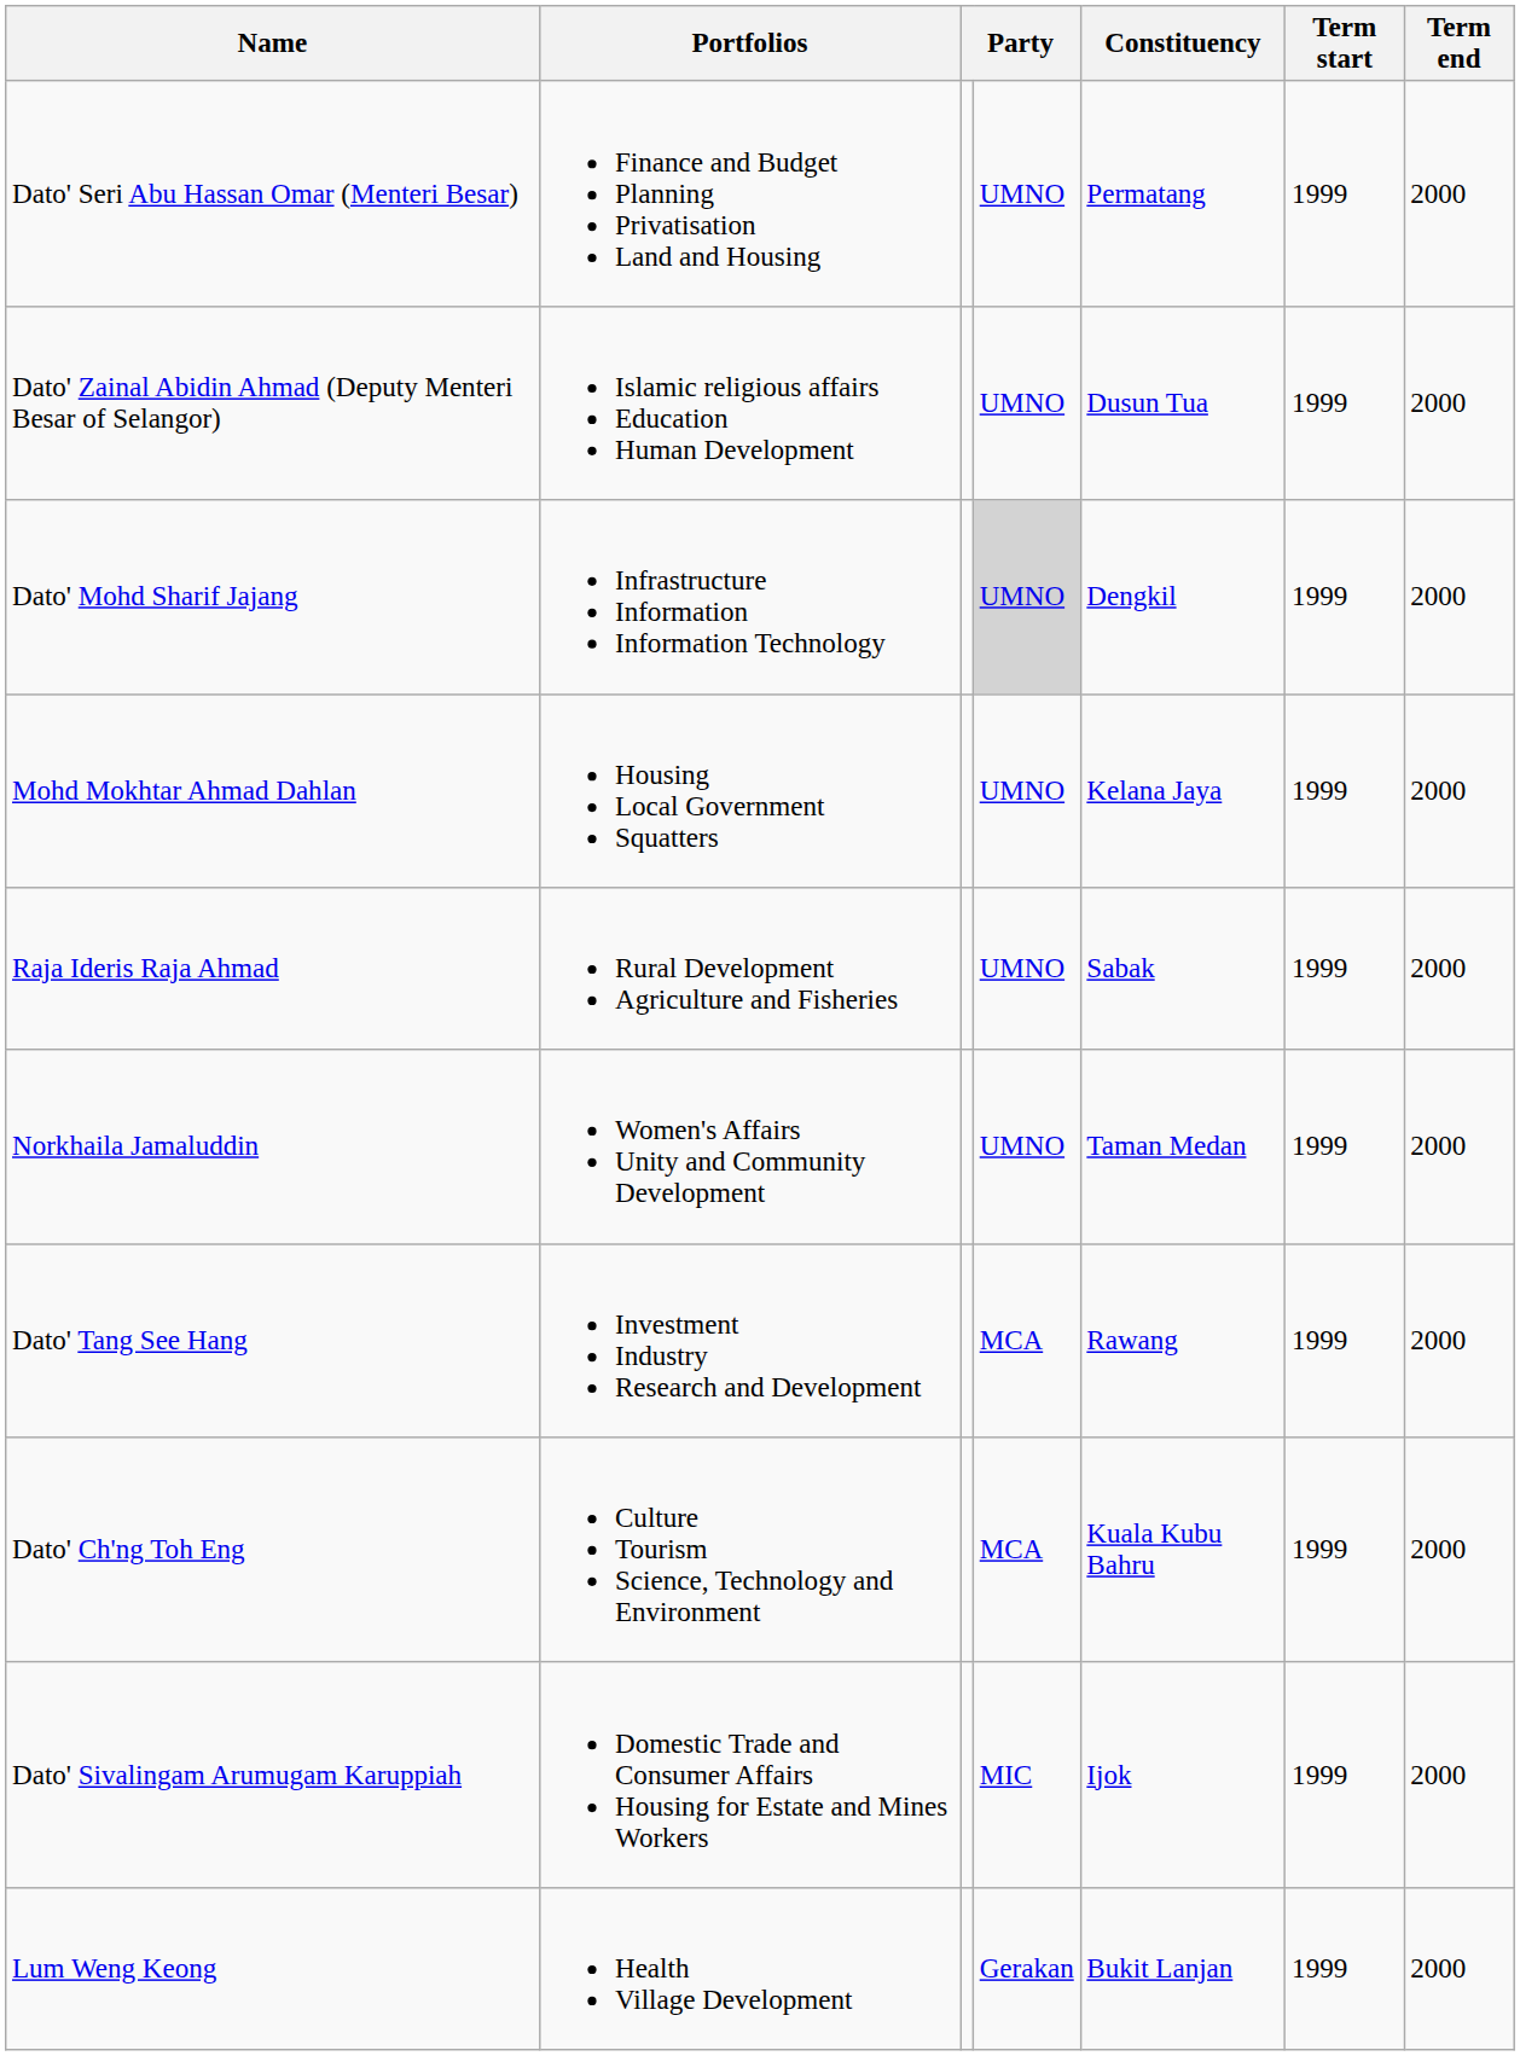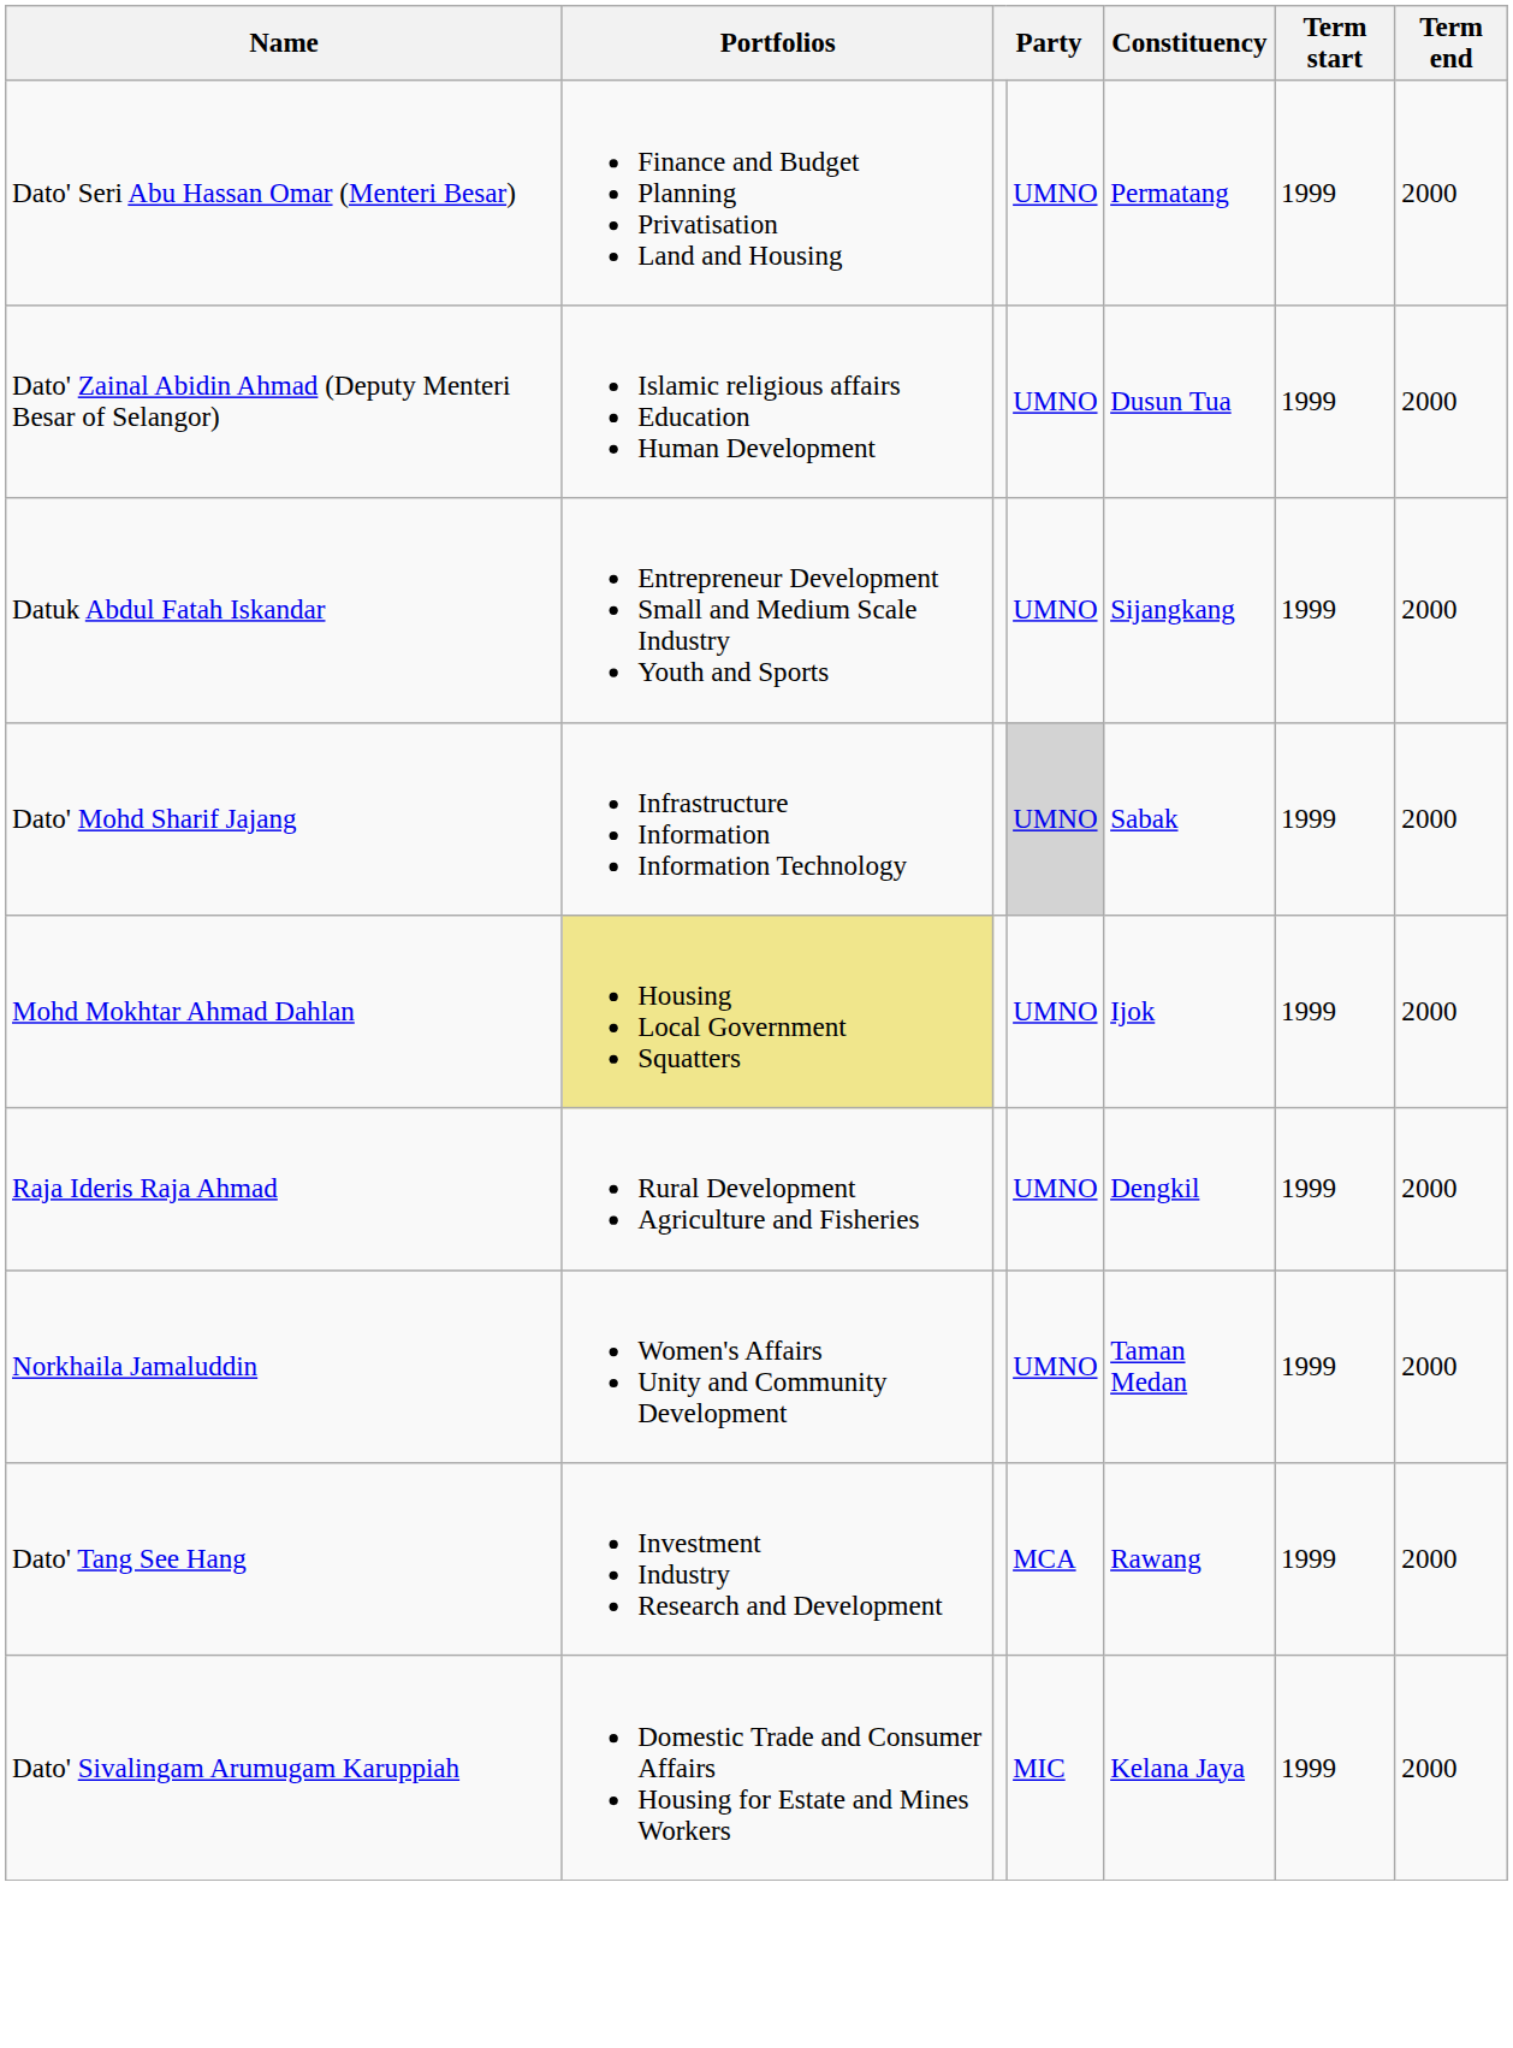 <table class="wikitable">
 <tr>
 <th>Name</th>
 <th>Portfolios</th>
 <th colspan=2>Party</th>
 <th>Constituency</th>
 <th>Term start</th>
 <th>Term end</th>
 </tr>
 <tr>
 <td>Dato' Seri <a href='#'>Abu Hassan Omar</a> (<a href='#'>Menteri Besar</a>)</td>
 <td><br><ul><li>Finance and Budget</li><li>Planning</li><li>Privatisation</li><li>Land and Housing</li></ul></td>
 <td bgcolor=></td>
 <td><a href='#'>UMNO</a></td>
 <td><a href='#'>Permatang</a></td>
 <td>1999</td>
 <td>2000</td>
 </tr>
 <tr>
 <td>Dato' <a href='#'>Zainal Abidin Ahmad</a> (Deputy Menteri Besar of Selangor)</td>
 <td><br><ul><li>Islamic religious affairs</li><li>Education</li><li>Human Development</li></ul></td>
 <td bgcolor=></td>
 <td><a href='#'>UMNO</a></td>
 <td><a href='#'>Dusun Tua</a></td>
 <td>1999</td>
 <td>2000</td>
 </tr>
 <tr>
+<td>Datuk <a href='#'>Abdul Fatah Iskandar</a></td>
+<td><br><ul><li>Entrepreneur Development</li><li>Small and Medium Scale Industry</li><li>Youth and Sports</li></ul></td>
+<td bgcolor=></td>
+<td><a href='#'>UMNO</a></td>
+<td><a href='#'>Sijangkang</a></td>
+<td>1999</td>
+<td>2000</td>
+</tr>
+<tr>
 <td>Dato' <a href='#'>Mohd Sharif Jajang</a></td>
 <td><br><ul><li>Infrastructure</li><li>Information</li><li>Information Technology</li></ul></td>
 <td bgcolor=></td>
 <td style="background: lightgrey;"><a href='#'>UMNO</a></td>
-<td><a href='#'>Dengkil</a></td>
+<td><a href='#'>Sabak</a></td>
 <td>1999</td>
 <td>2000</td>
 </tr>
 <tr>
 <td><a href='#'>Mohd Mokhtar Ahmad Dahlan</a></td>
-<td><br><ul><li>Housing</li><li>Local Government</li><li>Squatters</li></ul></td>
+<td style="background: khaki;"><br><ul><li>Housing</li><li>Local Government</li><li>Squatters</li></ul></td>
 <td bgcolor=></td>
 <td><a href='#'>UMNO</a></td>
-<td><a href='#'>Kelana Jaya</a></td>
+<td><a href='#'>Ijok</a></td>
 <td>1999</td>
 <td>2000</td>
 </tr>
 <tr>
 <td><a href='#'>Raja Ideris Raja Ahmad</a></td>
 <td><br><ul><li>Rural Development</li><li>Agriculture and Fisheries</li></ul></td>
 <td bgcolor=></td>
 <td><a href='#'>UMNO</a></td>
-<td><a href='#'>Sabak</a></td>
+<td><a href='#'>Dengkil</a></td>
 <td>1999</td>
 <td>2000</td>
 </tr>
 <tr>
 <td><a href='#'>Norkhaila Jamaluddin</a></td>
 <td><br><ul><li>Women's Affairs</li><li>Unity and Community Development</li></ul></td>
 <td bgcolor=></td>
 <td><a href='#'>UMNO</a></td>
 <td><a href='#'>Taman Medan</a></td>
 <td>1999</td>
 <td>2000</td>
 </tr>
 <tr>
 <td>Dato' <a href='#'>Tang See Hang</a></td>
 <td><br><ul><li>Investment</li><li>Industry</li><li>Research and Development</li></ul></td>
 <td bgcolor=></td>
 <td><a href='#'>MCA</a></td>
 <td><a href='#'>Rawang</a></td>
 <td>1999</td>
 <td>2000</td>
 </tr>
 <tr>
-<td>Dato' <a href='#'>Ch'ng Toh Eng</a></td>
-<td><br><ul><li>Culture</li><li>Tourism</li><li>Science, Technology and Environment</li></ul></td>
-<td bgcolor=></td>
-<td><a href='#'>MCA</a></td>
-<td><a href='#'>Kuala Kubu Bahru</a></td>
-<td>1999</td>
-<td>2000</td>
-</tr>
-<tr>
 <td>Dato' <a href='#'>Sivalingam Arumugam Karuppiah</a></td>
 <td><br><ul><li>Domestic Trade and Consumer Affairs</li><li>Housing for Estate and Mines Workers</li></ul></td>
 <td bgcolor=></td>
 <td><a href='#'>MIC</a></td>
-<td><a href='#'>Ijok</a></td>
-<td>1999</td>
-<td>2000</td>
-</tr>
-<tr>
-<td><a href='#'>Lum Weng Keong</a></td>
-<td><br><ul><li>Health</li><li>Village Development</li></ul></td>
-<td bgcolor=></td>
-<td><a href='#'>Gerakan</a></td>
-<td><a href='#'>Bukit Lanjan</a></td>
+<td><a href='#'>Kelana Jaya</a></td>
 <td>1999</td>
 <td>2000</td>
 </tr>
 </table>
